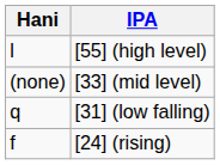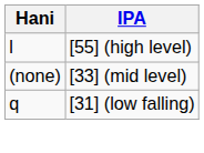 <table class="wikitable">
 <tr>
 <th>Hani</th>
 <th><a href='#'>IPA</a></th>
 </tr>
 <tr>
 <td>l</td>
 <td>[55] (high level)</td>
 </tr>
 <tr>
 <td>(none)</td>
 <td>[33] (mid level)</td>
 </tr>
 <tr>
 <td>q</td>
 <td>[31] (low falling)</td>
 </tr>
-<tr>
-<td>f</td>
-<td>[24] (rising)</td>
-</tr>
 </table>
